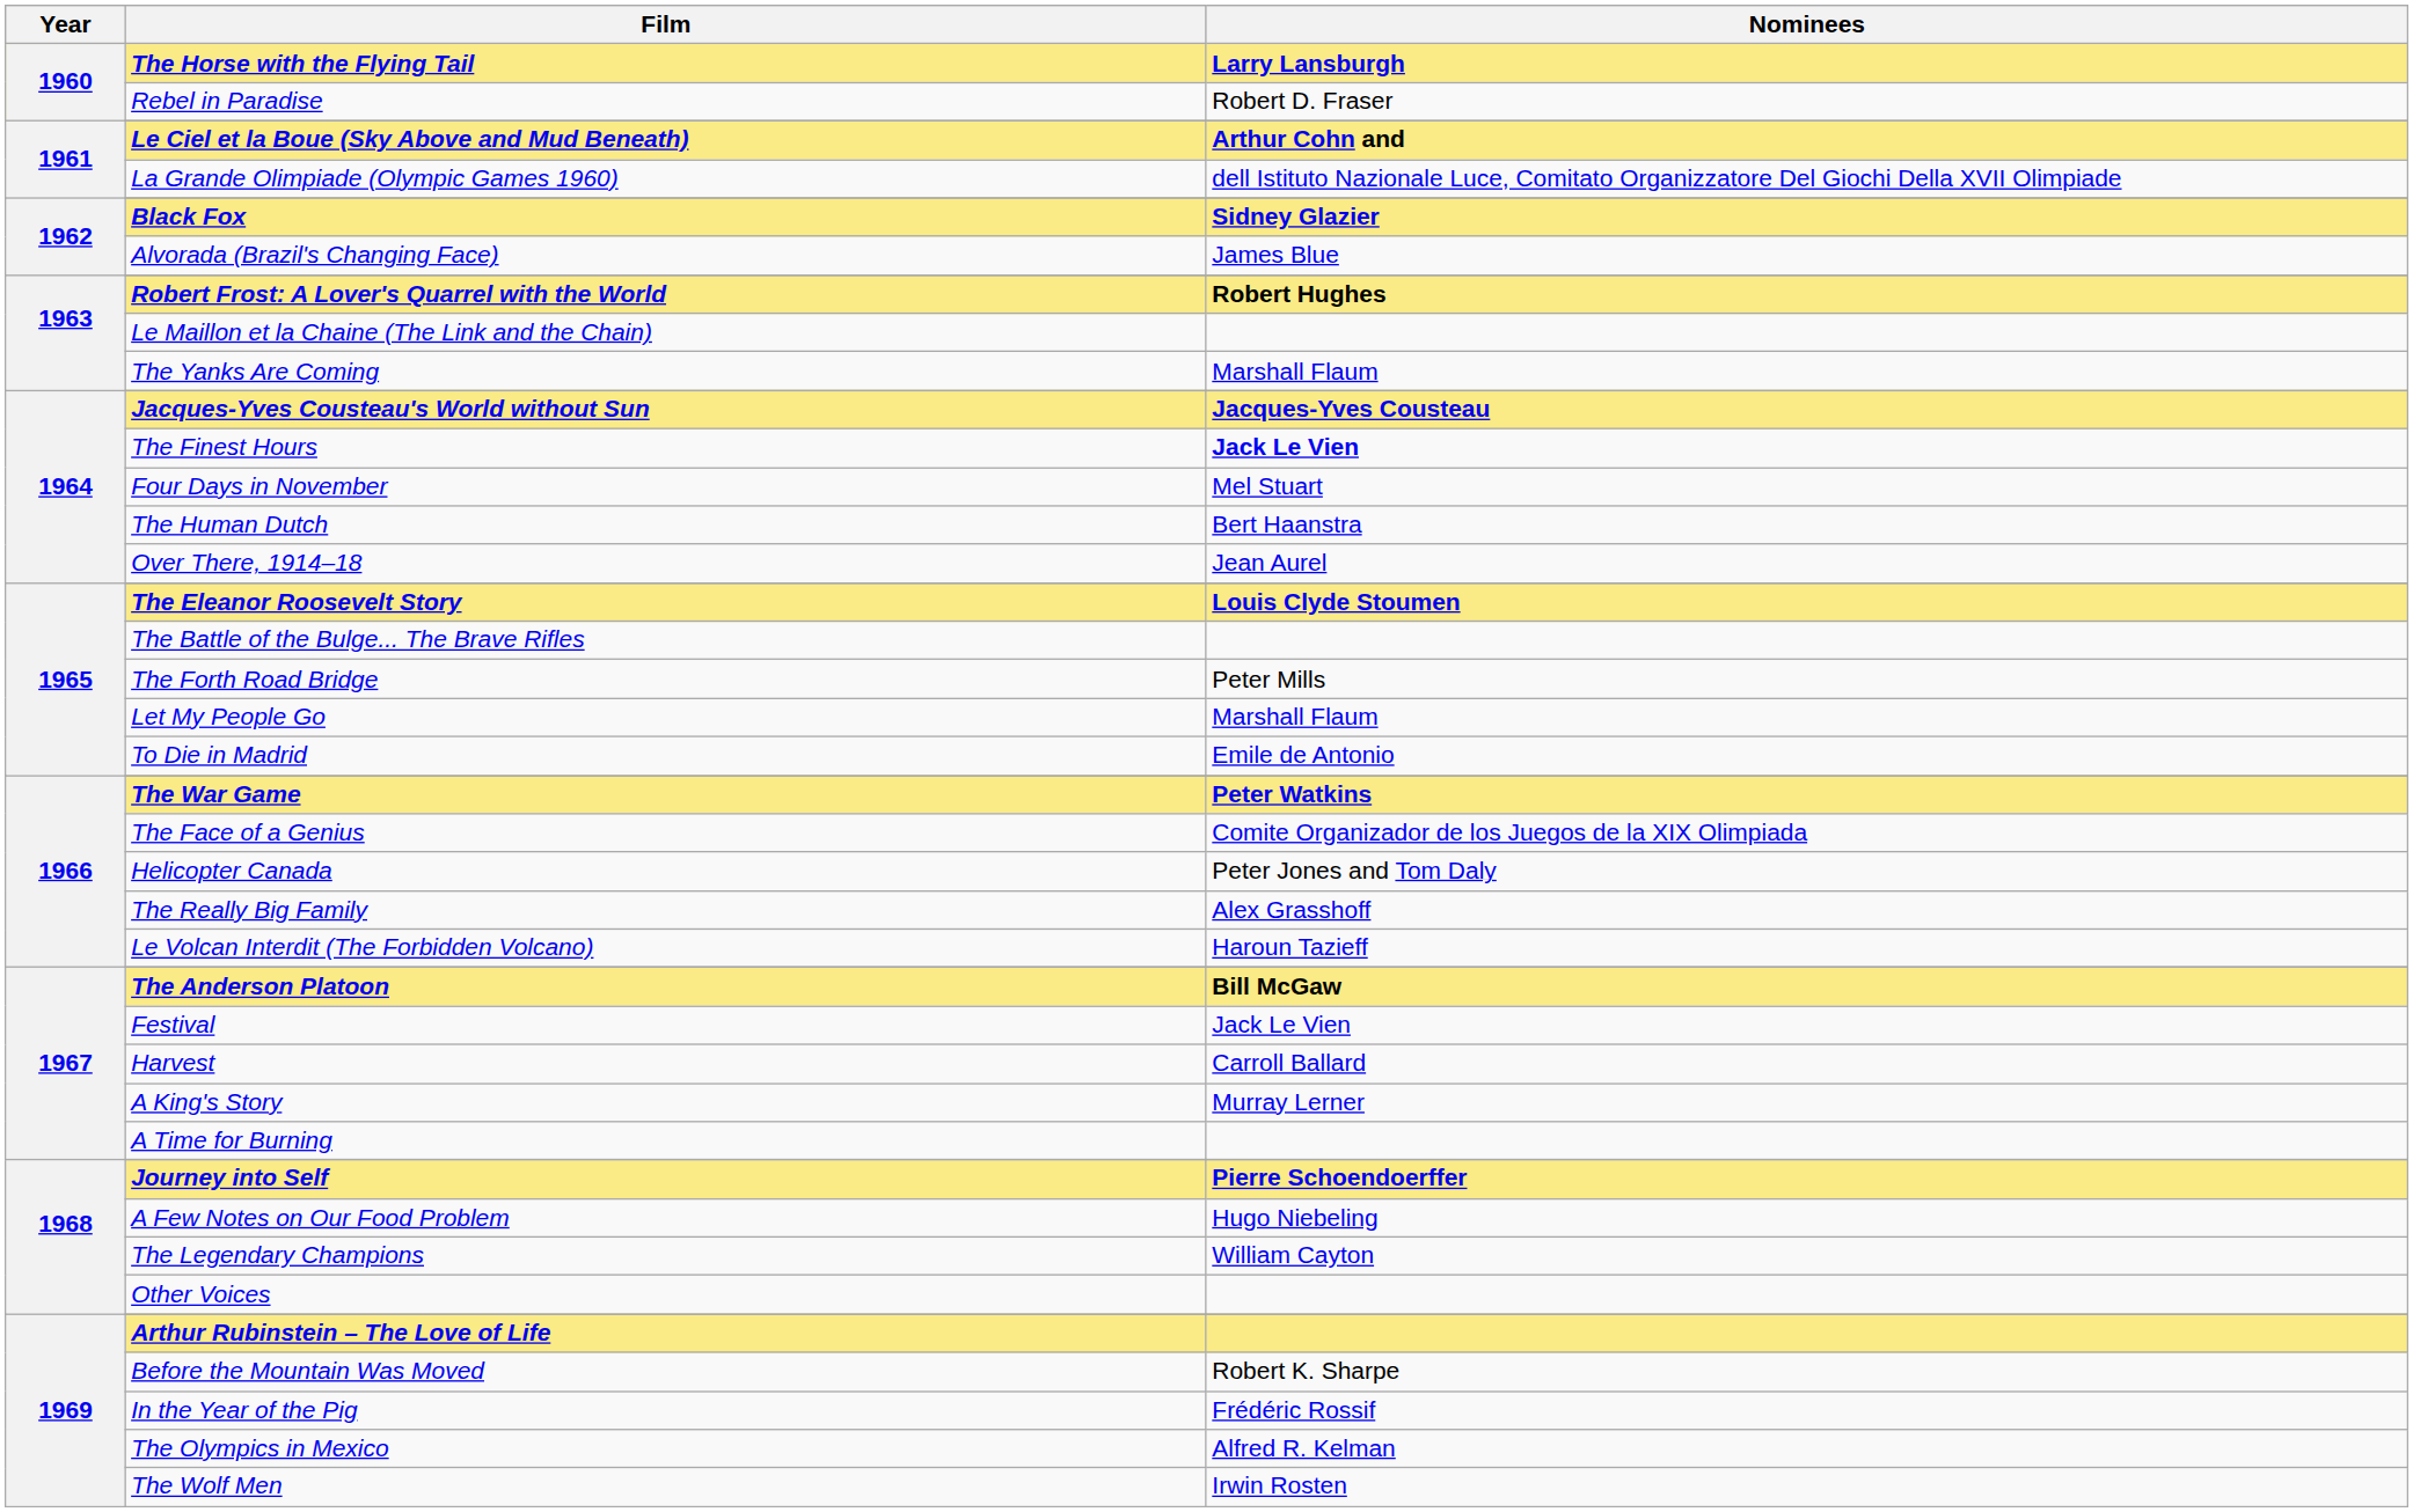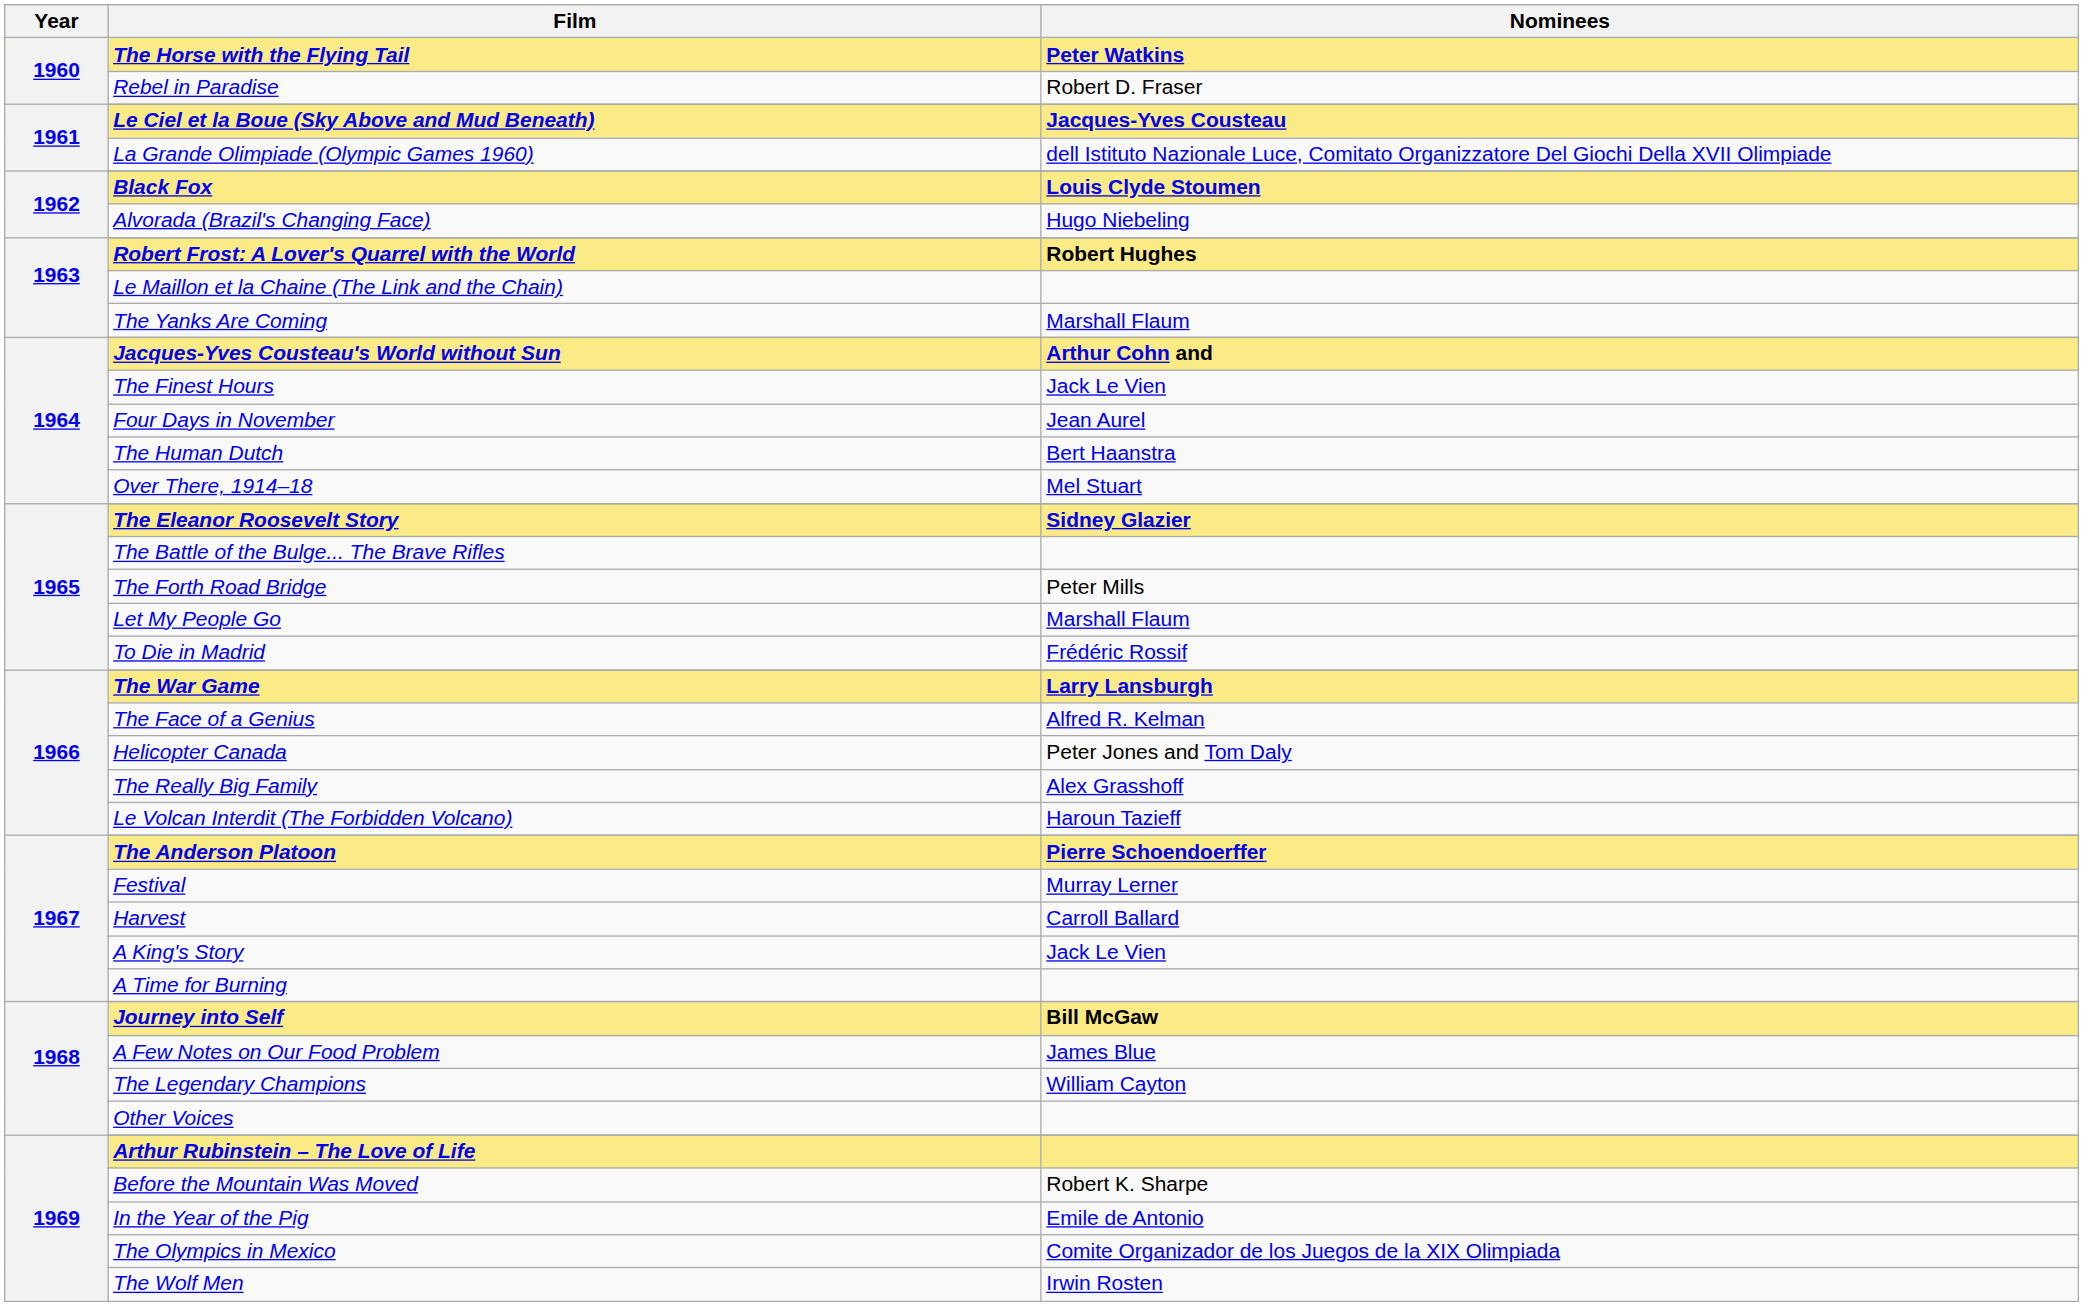 <table class="wikitable" style="width:100%">
 <tr bgcolor="#bebebe">
 <th width="5%">Year</th>
 <th width="45%">Film</th>
 <th width="50%">Nominees</th>
 </tr>
 <tr style="background:#FAEB86">
 <th rowspan="2"><a href='#'>1960</a><br></th>
 <td><strong><em><a href='#'>The Horse with the Flying Tail</a></em></strong></td>
-<td><strong><a href='#'>Larry Lansburgh</a></strong></td>
+<td><strong><a href='#'>Peter Watkins</a></strong></td>
 </tr>
 <tr>
 <td><em><a href='#'>Rebel in Paradise</a></em></td>
 <td>Robert D. Fraser</td>
 </tr>
 <tr>
 <th rowspan="3" style="text-align:center"><a href='#'>1961</a><br></th>
 </tr>
 <tr style="background:#FAEB86">
 <td><strong><em><a href='#'>Le Ciel et la Boue (Sky Above and Mud Beneath)</a></em></strong></td>
-<td><strong><a href='#'>Arthur Cohn</a> and </strong></td>
+<td><strong><a href='#'>Jacques-Yves Cousteau</a></strong></td>
 </tr>
 <tr>
 <td><em><a href='#'>La Grande Olimpiade (Olympic Games 1960)</a></em></td>
 <td><a href='#'>dell Istituto Nazionale Luce, Comitato Organizzatore Del Giochi Della XVII Olimpiade</a></td>
 </tr>
 <tr>
 <th rowspan="3" style="text-align:center"><a href='#'>1962</a><br></th>
 </tr>
 <tr style="background:#FAEB86">
 <td><strong><em><a href='#'>Black Fox</a></em></strong></td>
-<td><strong><a href='#'>Sidney Glazier</a></strong></td>
+<td><strong><a href='#'>Louis Clyde Stoumen</a></strong></td>
 </tr>
 <tr>
 <td><em><a href='#'>Alvorada (Brazil's Changing Face)</a></em></td>
-<td><a href='#'>James Blue</a></td>
+<td><a href='#'>Hugo Niebeling</a></td>
 </tr>
 <tr>
 <th rowspan="4" style="text-align:center"><a href='#'>1963</a><br> <br></th>
 </tr>
 <tr style="background:#FAEB86">
 <td><strong><em><a href='#'>Robert Frost: A Lover's Quarrel with the World</a></em></strong></td>
 <td><strong>Robert Hughes</strong></td>
 </tr>
 <tr>
 <td><em><a href='#'>Le Maillon et la Chaine (The Link and the Chain)</a></em></td>
 <td></td>
 </tr>
 <tr>
 <td><em><a href='#'>The Yanks Are Coming</a></em></td>
 <td><a href='#'>Marshall Flaum</a></td>
 </tr>
 <tr>
 <th rowspan="6" style="text-align:center"><a href='#'>1964</a><br></th>
 </tr>
 <tr style="background:#FAEB86">
 <td><strong><em><a href='#'>Jacques-Yves Cousteau's World without Sun</a></em></strong></td>
-<td><strong><a href='#'>Jacques-Yves Cousteau</a></strong></td>
+<td><strong><a href='#'>Arthur Cohn</a> and </strong></td>
 </tr>
 <tr>
 <td><em><a href='#'>The Finest Hours</a></em></td>
-<td><strong><a href='#'>Jack Le Vien</a></strong></td>
+<td><a href='#'>Jack Le Vien</a></td>
 </tr>
 <tr>
 <td><em><a href='#'>Four Days in November</a></em></td>
-<td><a href='#'>Mel Stuart</a></td>
+<td><a href='#'>Jean Aurel</a></td>
 </tr>
 <tr>
 <td><em><a href='#'>The Human Dutch</a></em></td>
 <td><a href='#'>Bert Haanstra</a></td>
 </tr>
 <tr>
 <td><em><a href='#'>Over There, 1914–18</a></em></td>
-<td><a href='#'>Jean Aurel</a></td>
+<td><a href='#'>Mel Stuart</a></td>
 </tr>
 <tr>
 <th rowspan="6" style="text-align:center"><a href='#'>1965</a><br></th>
 </tr>
 <tr style="background:#FAEB86">
 <td><strong><em><a href='#'>The Eleanor Roosevelt Story</a></em></strong></td>
-<td><strong><a href='#'>Louis Clyde Stoumen</a></strong></td>
+<td><strong><a href='#'>Sidney Glazier</a></strong></td>
 </tr>
 <tr>
 <td><em><a href='#'>The Battle of the Bulge... The Brave Rifles</a></em></td>
 <td></td>
 </tr>
 <tr>
 <td><em><a href='#'>The Forth Road Bridge</a></em></td>
 <td>Peter Mills</td>
 </tr>
 <tr>
 <td><em><a href='#'>Let My People Go</a></em></td>
 <td><a href='#'>Marshall Flaum</a></td>
 </tr>
 <tr>
 <td><em><a href='#'>To Die in Madrid</a></em></td>
-<td><a href='#'>Emile de Antonio</a></td>
+<td><a href='#'>Frédéric Rossif</a></td>
 </tr>
 <tr>
 <th rowspan="6" style="text-align:center"><a href='#'>1966</a><br></th>
 </tr>
 <tr style="background:#FAEB86">
 <td><strong><em><a href='#'>The War Game</a></em></strong></td>
-<td><strong><a href='#'>Peter Watkins</a></strong></td>
+<td><strong><a href='#'>Larry Lansburgh</a></strong></td>
 </tr>
 <tr>
 <td><em><a href='#'>The Face of a Genius</a></em></td>
-<td><a href='#'>Comite Organizador de los Juegos de la XIX Olimpiada</a></td>
+<td><a href='#'>Alfred R. Kelman</a></td>
 </tr>
 <tr>
 <td><em><a href='#'>Helicopter Canada</a></em></td>
 <td>Peter Jones and <a href='#'>Tom Daly</a></td>
 </tr>
 <tr>
 <td><em><a href='#'>The Really Big Family</a></em></td>
 <td><a href='#'>Alex Grasshoff</a></td>
 </tr>
 <tr>
 <td><em><a href='#'>Le Volcan Interdit (The Forbidden Volcano)</a></em></td>
 <td><a href='#'>Haroun Tazieff</a></td>
 </tr>
 <tr>
 <th rowspan="6" style="text-align:center"><a href='#'>1967</a><br></th>
 </tr>
 <tr style="background:#FAEB86">
 <td><strong><em><a href='#'>The Anderson Platoon</a></em></strong></td>
-<td><strong>Bill McGaw</strong></td>
+<td><strong><a href='#'>Pierre Schoendoerffer</a></strong></td>
 </tr>
 <tr>
 <td><em><a href='#'>Festival</a></em></td>
-<td><a href='#'>Jack Le Vien</a></td>
+<td><a href='#'>Murray Lerner</a></td>
 </tr>
 <tr>
 <td><em><a href='#'>Harvest</a></em></td>
 <td><a href='#'>Carroll Ballard</a></td>
 </tr>
 <tr>
 <td><em><a href='#'>A King's Story</a></em></td>
-<td><a href='#'>Murray Lerner</a></td>
+<td><a href='#'>Jack Le Vien</a></td>
 </tr>
 <tr>
 <td><em><a href='#'>A Time for Burning</a></em></td>
 <td></td>
 </tr>
 <tr>
 <th rowspan="5" style="text-align:center"><a href='#'>1968</a><br> <br></th>
 </tr>
 <tr style="background:#FAEB86">
 <td><strong><em><a href='#'>Journey into Self</a></em></strong></td>
-<td><strong><a href='#'>Pierre Schoendoerffer</a></strong></td>
+<td><strong>Bill McGaw</strong></td>
 </tr>
 <tr>
 <td><em><a href='#'>A Few Notes on Our Food Problem</a></em></td>
-<td><a href='#'>Hugo Niebeling</a></td>
+<td><a href='#'>James Blue</a></td>
 </tr>
 <tr>
 <td><em><a href='#'>The Legendary Champions</a></em></td>
 <td><a href='#'>William Cayton</a></td>
 </tr>
 <tr>
 <td><em><a href='#'>Other Voices</a></em></td>
 <td></td>
 </tr>
 <tr>
 <th rowspan="6" style="text-align:center"><a href='#'>1969</a><br></th>
 </tr>
 <tr style="background:#FAEB86">
 <td><strong><em><a href='#'>Arthur Rubinstein – The Love of Life</a></em></strong></td>
 <td><strong></strong></td>
 </tr>
 <tr>
 <td><em><a href='#'>Before the Mountain Was Moved</a></em></td>
 <td>Robert K. Sharpe</td>
 </tr>
 <tr>
 <td><em><a href='#'>In the Year of the Pig</a></em></td>
-<td><a href='#'>Frédéric Rossif</a></td>
+<td><a href='#'>Emile de Antonio</a></td>
 </tr>
 <tr>
 <td><em><a href='#'>The Olympics in Mexico</a></em></td>
-<td><a href='#'>Alfred R. Kelman</a></td>
+<td><a href='#'>Comite Organizador de los Juegos de la XIX Olimpiada</a></td>
 </tr>
 <tr>
 <td><em><a href='#'>The Wolf Men</a></em></td>
 <td><a href='#'>Irwin Rosten</a></td>
 </tr>
 <tr>
 </tr>
 </table>
